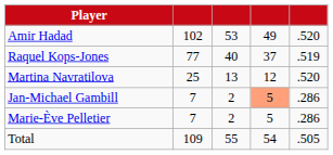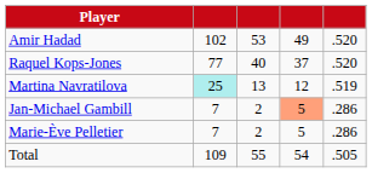 <table class="wikitable" style="text-align:center">
 <tr>
 <th style="background:#C80815; color:white" width="200px">Player</th>
 <th style="background:#C80815; color:white" width="40px"></th>
 <th style="background:#C80815; color:white" width="40px"></th>
 <th style="background:#C80815; color:white" width="40px"></th>
 <th style="background:#C80815; color:white" width="40px"></th>
 </tr>
 <tr>
 <td style="text-align:left"><a href='#'>Amir Hadad</a></td>
 <td>102</td>
 <td>53</td>
 <td>49</td>
 <td>.520</td>
 </tr>
 <tr>
 <td style="text-align:left"><a href='#'>Raquel Kops-Jones</a></td>
 <td>77</td>
 <td>40</td>
 <td>37</td>
-<td>.519</td>
+<td>.520</td>
 </tr>
 <tr>
 <td style="text-align:left"><a href='#'>Martina Navratilova</a></td>
-<td>25</td>
+<td style="background: paleturquoise;">25</td>
 <td>13</td>
 <td>12</td>
-<td>.520</td>
+<td>.519</td>
 </tr>
 <tr>
 <td style="text-align:left"><a href='#'>Jan-Michael Gambill</a></td>
 <td>7</td>
 <td>2</td>
 <td style="background: lightsalmon;">5</td>
 <td>.286</td>
 </tr>
 <tr>
 <td style="text-align:left"><a href='#'>Marie-Ève Pelletier</a></td>
 <td>7</td>
 <td>2</td>
 <td>5</td>
 <td>.286</td>
 </tr>
 <tr>
 <td style="text-align:left">Total</td>
 <td>109</td>
 <td>55</td>
 <td>54</td>
 <td>.505</td>
 </tr>
 </table>
